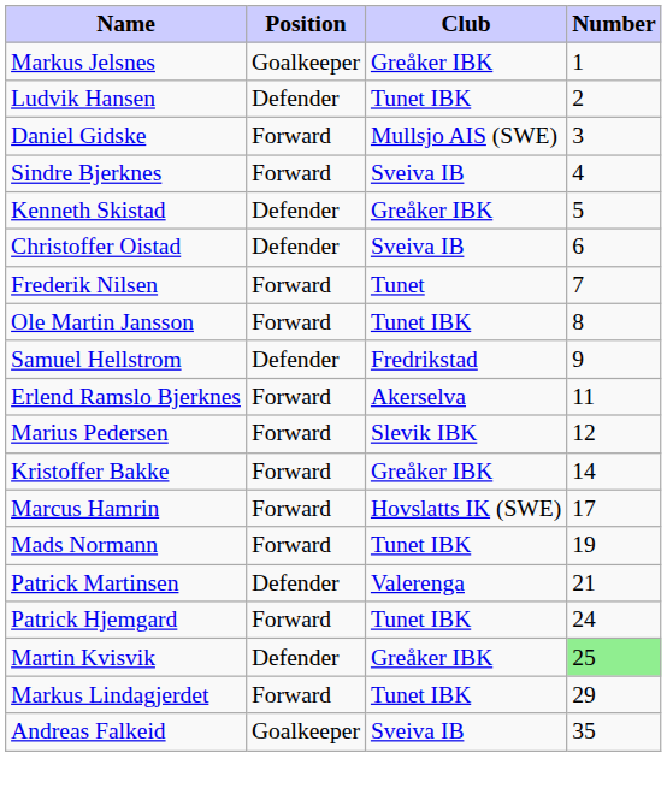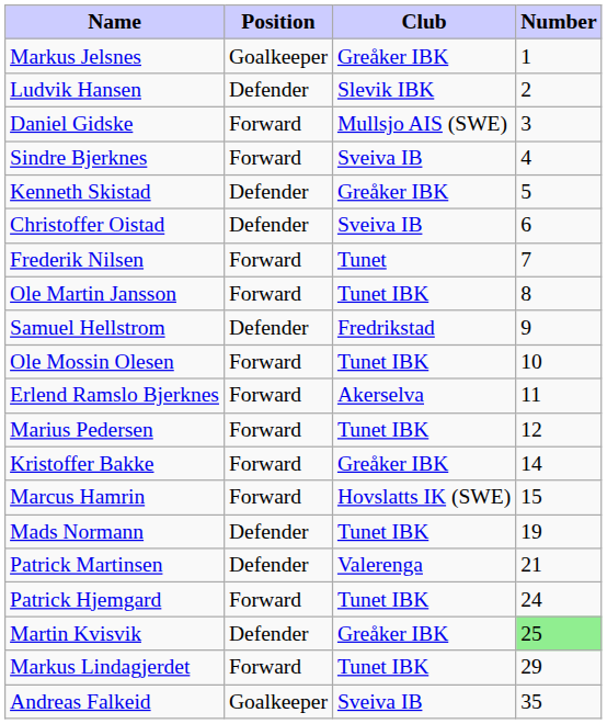 <table class="wikitable">
 <tr align="center" bgcolor="ccccff">
 <td> <strong>Name</strong> </td>
 <td><strong>Position</strong></td>
 <td><strong>Club</strong></td>
 <td><strong>Number</strong></td>
 </tr>
 <tr>
 <td><a href='#'>Markus Jelsnes</a></td>
 <td>Goalkeeper</td>
 <td><a href='#'>Greåker IBK</a></td>
 <td>1</td>
 </tr>
 <tr>
 <td><a href='#'>Ludvik Hansen</a></td>
 <td>Defender</td>
-<td><a href='#'>Tunet IBK</a></td>
+<td><a href='#'>Slevik IBK</a></td>
 <td>2</td>
 </tr>
 <tr>
 <td><a href='#'>Daniel Gidske</a></td>
 <td>Forward</td>
 <td><a href='#'>Mullsjo AIS</a> (SWE)</td>
 <td>3</td>
 </tr>
 <tr>
 <td><a href='#'>Sindre Bjerknes</a></td>
 <td>Forward</td>
 <td><a href='#'>Sveiva IB</a></td>
 <td>4</td>
 </tr>
 <tr>
 <td><a href='#'>Kenneth Skistad</a></td>
 <td>Defender</td>
 <td><a href='#'>Greåker IBK</a></td>
 <td>5</td>
 </tr>
 <tr>
 <td><a href='#'>Christoffer Oistad</a></td>
 <td>Defender</td>
 <td><a href='#'>Sveiva IB</a></td>
 <td>6</td>
 </tr>
 <tr>
 <td><a href='#'>Frederik Nilsen</a></td>
 <td>Forward</td>
 <td><a href='#'>Tunet</a></td>
 <td>7</td>
 </tr>
 <tr>
 <td><a href='#'>Ole Martin Jansson</a></td>
 <td>Forward</td>
 <td><a href='#'>Tunet IBK</a></td>
 <td>8</td>
 </tr>
 <tr>
 <td><a href='#'>Samuel Hellstrom</a></td>
 <td>Defender</td>
 <td><a href='#'>Fredrikstad</a></td>
 <td>9</td>
 </tr>
 <tr>
+<td><a href='#'>Ole Mossin Olesen</a></td>
+<td>Forward</td>
+<td><a href='#'>Tunet IBK</a></td>
+<td>10</td>
+</tr>
+<tr>
 <td><a href='#'>Erlend Ramslo Bjerknes</a></td>
 <td>Forward</td>
 <td><a href='#'>Akerselva</a></td>
 <td>11</td>
 </tr>
 <tr>
 <td><a href='#'>Marius Pedersen</a></td>
 <td>Forward</td>
-<td><a href='#'>Slevik IBK</a></td>
+<td><a href='#'>Tunet IBK</a></td>
 <td>12</td>
 </tr>
 <tr>
 <td><a href='#'>Kristoffer Bakke</a></td>
 <td>Forward</td>
 <td><a href='#'>Greåker IBK</a></td>
 <td>14</td>
 </tr>
 <tr>
 <td><a href='#'>Marcus Hamrin</a></td>
 <td>Forward</td>
 <td><a href='#'>Hovslatts IK</a> (SWE)</td>
-<td>17</td>
+<td>15</td>
 </tr>
 <tr>
 <td><a href='#'>Mads Normann</a></td>
-<td>Forward</td>
+<td>Defender</td>
 <td><a href='#'>Tunet IBK</a></td>
 <td>19</td>
 </tr>
 <tr>
 <td><a href='#'>Patrick Martinsen</a></td>
 <td>Defender</td>
 <td><a href='#'>Valerenga</a></td>
 <td>21</td>
 </tr>
 <tr>
 <td><a href='#'>Patrick Hjemgard</a></td>
 <td>Forward</td>
 <td><a href='#'>Tunet IBK</a></td>
 <td>24</td>
 </tr>
 <tr>
 <td><a href='#'>Martin Kvisvik</a></td>
 <td>Defender</td>
 <td><a href='#'>Greåker IBK</a></td>
 <td style="background: lightgreen;">25</td>
 </tr>
 <tr>
 <td><a href='#'>Markus Lindagjerdet</a></td>
 <td>Forward</td>
 <td><a href='#'>Tunet IBK</a></td>
 <td>29</td>
 </tr>
 <tr>
 <td><a href='#'>Andreas Falkeid</a></td>
 <td>Goalkeeper</td>
 <td><a href='#'>Sveiva IB</a></td>
 <td>35</td>
 </tr>
 </table>
